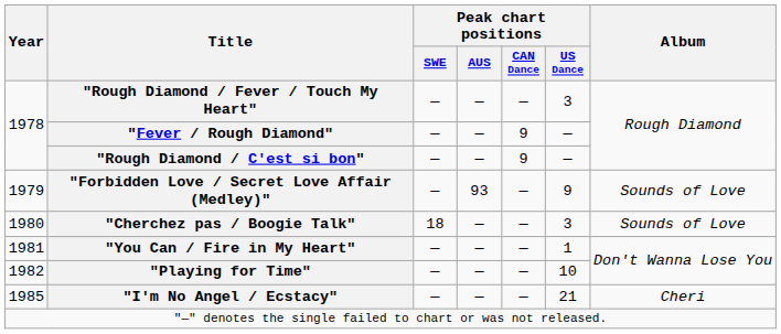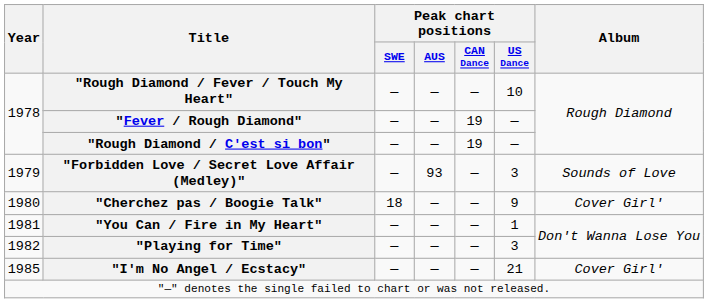 <table class="wikitable plainrowheaders" style="text-align:center;">
 <tr>
 <th scope="col" rowspan="2">Year</th>
 <th scope="col" rowspan="2" style="width:24em;">Title</th>
 <th scope="col" colspan="4">Peak chart positions</th>
 <th scope="col" rowspan="2">Album</th>
 </tr>
 <tr>
 <th style="width:3em;font-size:85%"><a href='#'>SWE</a><br></th>
 <th style="width:3em;font-size:85%"><a href='#'>AUS</a><br></th>
 <th style="width:3em;font-size:85%"><a href='#'>CAN <small>Dance</small></a><br></th>
 <th style="width:3em;font-size:85%"><a href='#'>US <small>Dance</small></a><br></th>
 </tr>
 <tr>
 <td rowspan="3">1978</td>
 <th scope="row">"Rough Diamond / Fever / Touch My Heart"</th>
 <td>—</td>
 <td>—</td>
 <td>—</td>
-<td>3</td>
+<td>10</td>
 <td rowspan="3"><em>Rough Diamond</em></td>
 </tr>
 <tr>
 <th scope="row">"<a href='#'>Fever</a> / Rough Diamond"</th>
 <td>—</td>
 <td>—</td>
-<td>9</td>
+<td>19</td>
 <td>—</td>
 </tr>
 <tr>
 <th scope="row">"Rough Diamond / <a href='#'>C'est si bon</a>"</th>
 <td>—</td>
 <td>—</td>
-<td>9</td>
+<td>19</td>
 <td>—</td>
 </tr>
 <tr>
 <td>1979</td>
 <th scope="row">"Forbidden Love / Secret Love Affair (Medley)"</th>
 <td>—</td>
 <td>93</td>
 <td>—</td>
-<td>9</td>
+<td>3</td>
 <td><em>Sounds of Love</em></td>
 </tr>
 <tr>
 <td>1980</td>
 <th scope="row">"Cherchez pas / Boogie Talk"</th>
 <td>18</td>
 <td>—</td>
 <td>—</td>
-<td>3</td>
-<td><em>Sounds of Love</em></td>
+<td>9</td>
+<td><em>Cover Girl'</td>
 </tr>
 <tr>
 <td>1981</td>
 <th scope="row">"You Can / Fire in My Heart"</th>
 <td>—</td>
 <td>—</td>
 <td>—</td>
 <td>1</td>
 <td rowspan="2"><em>Don't Wanna Lose You</em></td>
 </tr>
 <tr>
 <td>1982</td>
 <th scope="row">"Playing for Time"</th>
 <td>—</td>
 <td>—</td>
 <td>—</td>
-<td>10</td>
+<td>3</td>
 </tr>
 <tr>
 <td>1985</td>
 <th scope="row">"I'm No Angel / Ecstacy"</th>
 <td>—</td>
 <td>—</td>
 <td>—</td>
 <td>21</td>
-<td><em>Cheri</em></td>
+<td><em>Cover Girl'</td>
 </tr>
 <tr>
 <td colspan="20" style="font-size:8pt">"—" denotes the single failed to chart or was not released.</td>
 </tr>
 </table>
